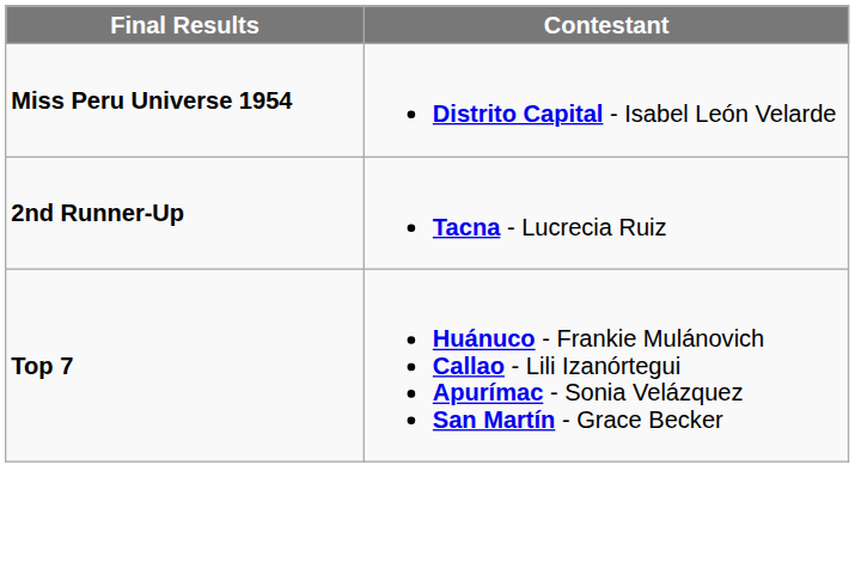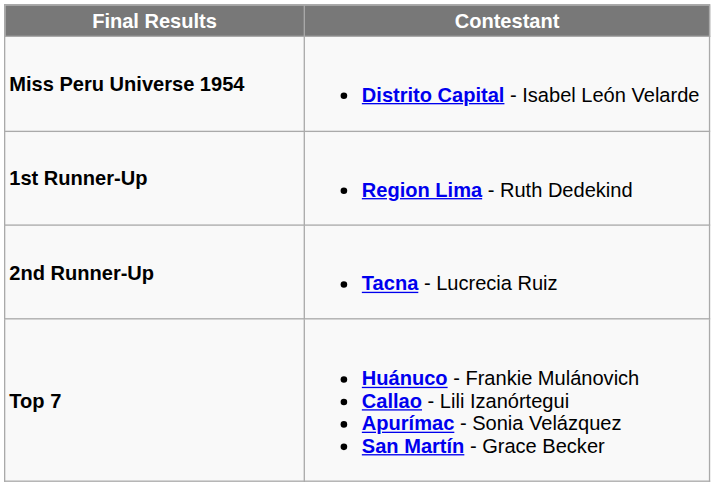 <table class="wikitable sortable" style="font-size: 95%;">
 <tr>
 <th width="220" style="background-color:#787878;color:#FFFFFF;">Final Results</th>
 <th width="300" style="background-color:#787878;color:#FFFFFF;">Contestant</th>
 </tr>
 <tr>
 <td><strong>Miss Peru Universe 1954</strong></td>
 <td><br><ul><li> <strong><a href='#'>Distrito Capital</a></strong> - Isabel León Velarde</li></ul></td>
 </tr>
 <tr>
+<td><strong>1st Runner-Up</strong></td>
+<td><br><ul><li> <strong><a href='#'>Region Lima</a></strong> - Ruth Dedekind</li></ul></td>
+</tr>
+<tr>
 <td><strong>2nd Runner-Up</strong></td>
 <td><br><ul><li> <strong><a href='#'>Tacna</a></strong> - Lucrecia Ruiz</li></ul></td>
 </tr>
 <tr>
 <td><strong>Top 7</strong></td>
 <td><br><ul><li> <strong><a href='#'>Huánuco</a></strong> - Frankie Mulánovich</li><li> <strong><a href='#'>Callao</a></strong> - Lili Izanórtegui</li><li> <strong><a href='#'>Apurímac</a></strong> - Sonia Velázquez</li><li> <strong><a href='#'>San Martín</a></strong> - Grace Becker</li></ul></td>
 </tr>
 </table>
